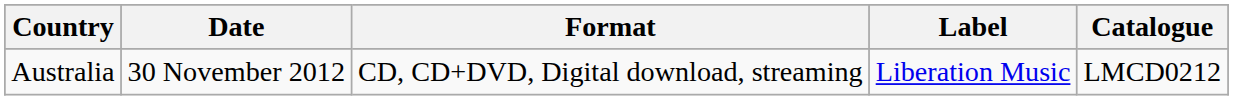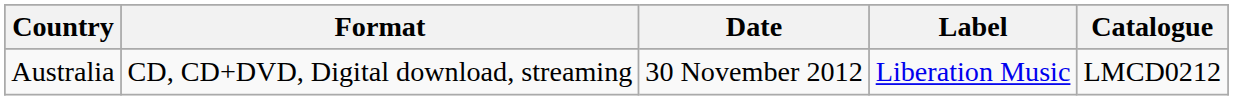 <table class="wikitable">
 <tr>
 <th>Country</th>
+<th>Format</th>
 <th>Date</th>
-<th>Format</th>
 <th>Label</th>
 <th>Catalogue</th>
 </tr>
 <tr>
 <td>Australia</td>
+<td>CD, CD+DVD, Digital download, streaming</td>
 <td>30 November 2012</td>
-<td>CD, CD+DVD, Digital download, streaming</td>
 <td><a href='#'>Liberation Music</a></td>
 <td>LMCD0212</td>
 </tr>
 </table>
